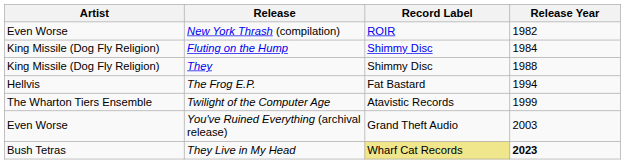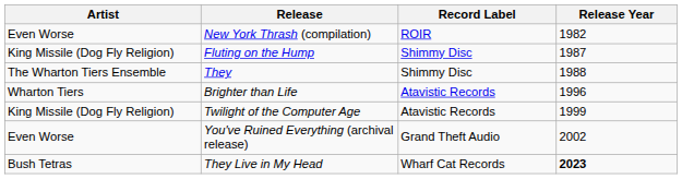 <table class="wikitable">
 <tr>
 <th>Artist</th>
 <th>Release</th>
 <th>Record Label</th>
 <th>Release Year</th>
 </tr>
 <tr>
 <td width="250px">Even Worse</td>
 <td width="250px"><em><a href='#'>New York Thrash</a></em> (compilation)</td>
 <td width="200px"><a href='#'>ROIR</a></td>
 <td width="150px">1982</td>
 </tr>
 <tr>
 <td>King Missile (Dog Fly Religion)</td>
 <td><em><a href='#'>Fluting on the Hump</a></em></td>
 <td><a href='#'>Shimmy Disc</a></td>
-<td>1984</td>
+<td>1987</td>
 </tr>
 <tr>
-<td>King Missile (Dog Fly Religion)</td>
+<td>The Wharton Tiers Ensemble</td>
 <td><em><a href='#'>They</a></em></td>
 <td>Shimmy Disc</td>
 <td>1988</td>
 </tr>
 <tr>
-<td>Hellvis</td>
-<td><em>The Frog E.P.</em></td>
-<td>Fat Bastard</td>
-<td>1994</td>
+<td>Wharton Tiers</td>
+<td><em>Brighter than Life</em></td>
+<td><a href='#'>Atavistic Records</a></td>
+<td>1996</td>
 </tr>
 <tr>
-<td>The Wharton Tiers Ensemble</td>
+<td>King Missile (Dog Fly Religion)</td>
 <td><em>Twilight of the Computer Age</em></td>
 <td>Atavistic Records</td>
 <td>1999</td>
 </tr>
 <tr>
 <td>Even Worse</td>
 <td><em>You've Ruined Everything</em> (archival release)</td>
 <td>Grand Theft Audio</td>
-<td>2003</td>
+<td>2002</td>
 </tr>
 <tr>
 <td>Bush Tetras</td>
 <td><em>They Live in My Head</em></td>
-<td style="background: khaki;">Wharf Cat Records</td>
+<td>Wharf Cat Records</td>
 <td><strong>2023</strong></td>
 </tr>
 </table>
